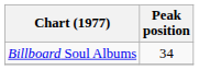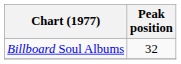 <table class="wikitable">
 <tr>
 <th>Chart (1977)</th>
 <th>Peak<br>position</th>
 </tr>
 <tr>
 <td><a href='#'><em>Billboard</em> Soul Albums</a></td>
-<td align=center>34</td>
+<td align=center>32</td>
 </tr>
 <tr>
 </tr>
 </table>
